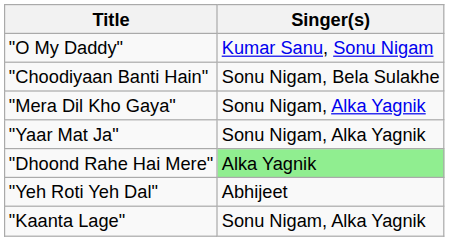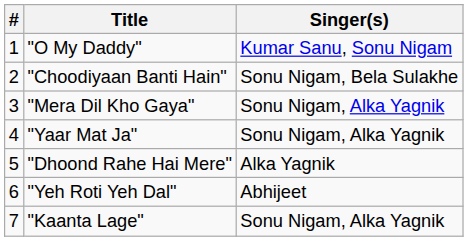 <table class="wikitable" style="font-size:95%;">
 <tr>
+<th>#</th>
 <th>Title</th>
 <th>Singer(s)</th>
 </tr>
 <tr>
+<td>1</td>
 <td>"O My Daddy"</td>
 <td><a href='#'>Kumar Sanu</a>, <a href='#'>Sonu Nigam</a></td>
 </tr>
 <tr>
+<td>2</td>
 <td>"Choodiyaan Banti Hain"</td>
 <td>Sonu Nigam, Bela Sulakhe</td>
 </tr>
 <tr>
+<td>3</td>
 <td>"Mera Dil Kho Gaya"</td>
 <td>Sonu Nigam, <a href='#'>Alka Yagnik</a></td>
 </tr>
 <tr>
+<td>4</td>
 <td>"Yaar Mat Ja"</td>
 <td>Sonu Nigam, Alka Yagnik</td>
 </tr>
 <tr>
+<td>5</td>
 <td>"Dhoond Rahe Hai Mere"</td>
-<td style="background: lightgreen;">Alka Yagnik</td>
+<td>Alka Yagnik</td>
 </tr>
 <tr>
+<td>6</td>
 <td>"Yeh Roti Yeh Dal"</td>
 <td>Abhijeet</td>
 </tr>
 <tr>
+<td>7</td>
 <td>"Kaanta Lage"</td>
 <td>Sonu Nigam, Alka Yagnik</td>
 </tr>
 </table>
